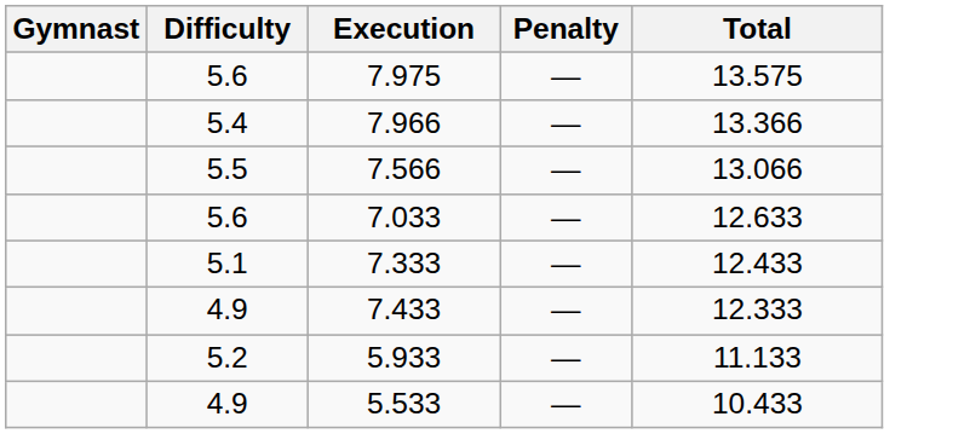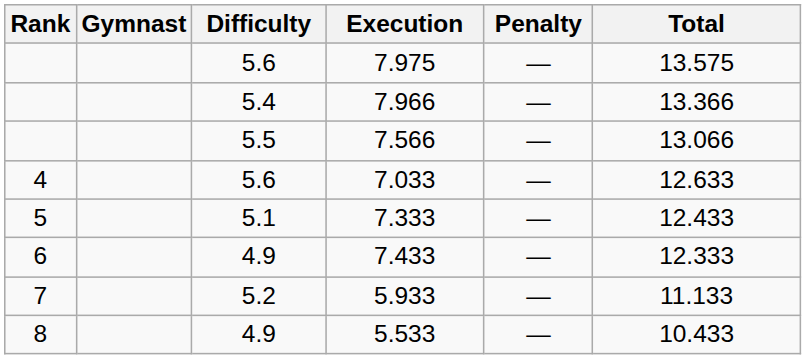 <table class="wikitable" style="text-align:center">
 <tr>
+<th>Rank</th>
 <th>Gymnast</th>
 <th style="width:5em">Difficulty</th>
 <th style="width:6em">Execution</th>
 <th style="width:4em">Penalty</th>
 <th style="width:8em">Total</th>
 </tr>
 <tr>
+<td></td>
 <td align=left></td>
 <td>5.6</td>
 <td>7.975</td>
 <td>—</td>
 <td>13.575</td>
 </tr>
 <tr>
+<td></td>
 <td align=left></td>
 <td>5.4</td>
 <td>7.966</td>
 <td>—</td>
 <td>13.366</td>
 </tr>
 <tr>
+<td></td>
 <td align=left></td>
 <td>5.5</td>
 <td>7.566</td>
 <td>—</td>
 <td>13.066</td>
 </tr>
 <tr>
+<td>4</td>
 <td align=left></td>
 <td>5.6</td>
 <td>7.033</td>
 <td>—</td>
 <td>12.633</td>
 </tr>
 <tr>
+<td>5</td>
 <td align=left></td>
 <td>5.1</td>
 <td>7.333</td>
 <td>—</td>
 <td>12.433</td>
 </tr>
 <tr>
+<td>6</td>
 <td align=left></td>
 <td>4.9</td>
 <td>7.433</td>
 <td>—</td>
 <td>12.333</td>
 </tr>
 <tr>
+<td>7</td>
 <td align=left></td>
 <td>5.2</td>
 <td>5.933</td>
 <td>—</td>
 <td>11.133</td>
 </tr>
 <tr>
+<td>8</td>
 <td align=left></td>
 <td>4.9</td>
 <td>5.533</td>
 <td>—</td>
 <td>10.433</td>
 </tr>
 </table>
